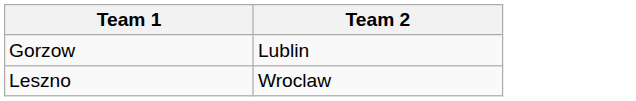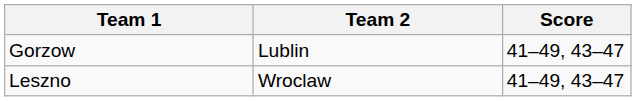 <table class="wikitable" style="font-size: 100%">
 <tr>
 <th width=200>Team 1</th>
 <th width=200>Team 2</th>
+<th width=100>Score</th>
 </tr>
 <tr>
 <td>Gorzow</td>
 <td>Lublin</td>
+<td>41–49, 43–47</td>
 </tr>
 <tr>
 <td>Leszno</td>
 <td>Wroclaw</td>
+<td>41–49, 43–47</td>
 </tr>
 </table>
